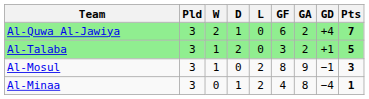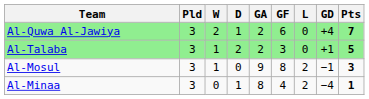 <table class="wikitable" style="text-align: center;">
 <tr>
 <th width="200">Team</th>
 <th width="20">Pld</th>
 <th width="20">W</th>
 <th width="20">D</th>
+<th width="20">GA</th>
+<th width="20">GF</th>
 <th width="20">L</th>
-<th width="20">GF</th>
-<th width="20">GA</th>
 <th width="20">GD</th>
 <th width="20">Pts</th>
 </tr>
 <tr bgcolor=lightgreen>
 <td style="text-align:left;"><a href='#'>Al-Quwa Al-Jawiya</a></td>
 <td>3</td>
 <td>2</td>
 <td>1</td>
+<td>2</td>
+<td>6</td>
 <td>0</td>
-<td>6</td>
-<td>2</td>
 <td>+4</td>
 <td><strong>7</strong></td>
 </tr>
 <tr bgcolor=lightgreen>
 <td style="text-align:left;"><a href='#'>Al-Talaba</a></td>
 <td>3</td>
 <td>1</td>
 <td>2</td>
+<td>2</td>
+<td>3</td>
 <td>0</td>
-<td>3</td>
-<td>2</td>
 <td>+1</td>
 <td><strong>5</strong></td>
 </tr>
 <tr>
 <td style="text-align:left;"><a href='#'>Al-Mosul</a></td>
 <td>3</td>
 <td>1</td>
 <td>0</td>
+<td>9</td>
+<td>8</td>
 <td>2</td>
-<td>8</td>
-<td>9</td>
 <td>−1</td>
 <td><strong>3</strong></td>
 </tr>
 <tr>
 <td style="text-align:left;"><a href='#'>Al-Minaa</a></td>
 <td>3</td>
 <td>0</td>
 <td>1</td>
+<td>8</td>
+<td>4</td>
 <td>2</td>
-<td>4</td>
-<td>8</td>
 <td>−4</td>
 <td><strong>1</strong></td>
 </tr>
 </table>
